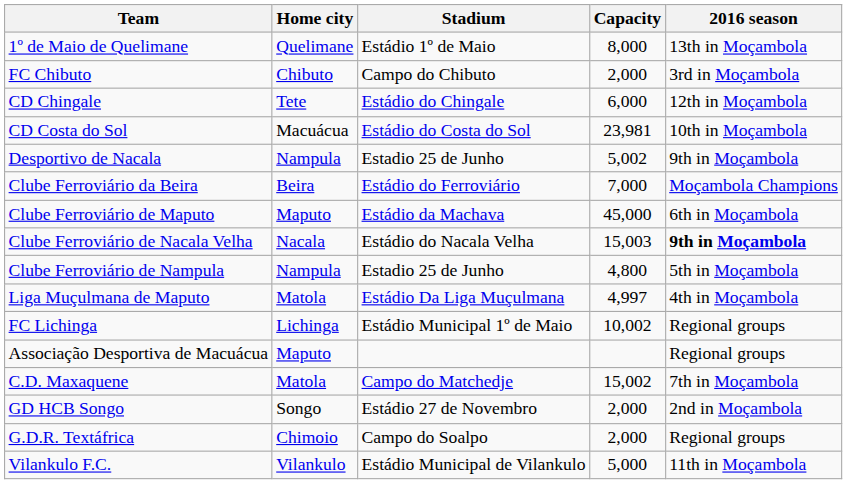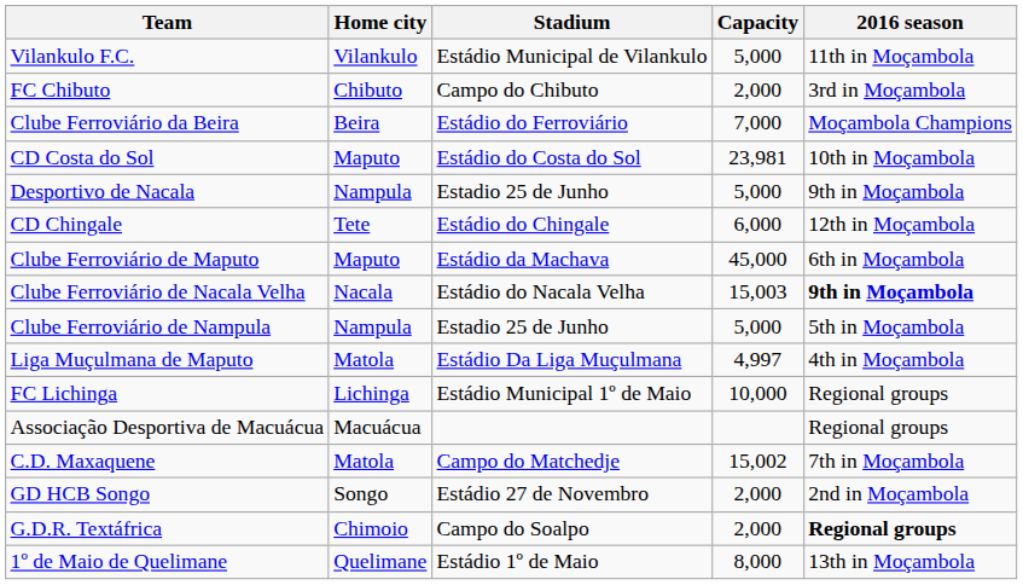 <table class="wikitable sortable">
 <tr>
 <th>Team</th>
 <th>Home city</th>
 <th>Stadium</th>
 <th>Capacity</th>
 <th>2016 season</th>
 </tr>
 <tr>
-<td><a href='#'>1º de Maio de Quelimane</a></td>
-<td><a href='#'>Quelimane</a></td>
-<td>Estádio 1º de Maio</td>
-<td align="center">8,000</td>
-<td>13th in <a href='#'>Moçambola</a></td>
+<td><a href='#'>Vilankulo F.C.</a></td>
+<td><a href='#'>Vilankulo</a></td>
+<td>Estádio Municipal de Vilankulo</td>
+<td align="center">5,000</td>
+<td>11th in <a href='#'>Moçambola</a></td>
 </tr>
 <tr>
 <td><a href='#'>FC Chibuto</a></td>
 <td><a href='#'>Chibuto</a></td>
 <td>Campo do Chibuto</td>
 <td align="center">2,000</td>
 <td>3rd in <a href='#'>Moçambola</a></td>
 </tr>
 <tr>
-<td><a href='#'>CD Chingale</a></td>
-<td><a href='#'>Tete</a></td>
-<td><a href='#'>Estádio do Chingale</a></td>
-<td align="center">6,000</td>
-<td>12th in <a href='#'>Moçambola</a></td>
+<td><a href='#'>Clube Ferroviário da Beira</a></td>
+<td><a href='#'>Beira</a></td>
+<td><a href='#'>Estádio do Ferroviário</a></td>
+<td align="center">7,000</td>
+<td><a href='#'>Moçambola Champions</a></td>
 </tr>
 <tr>
 <td><a href='#'>CD Costa do Sol</a></td>
-<td>Macuácua</td>
+<td><a href='#'>Maputo</a></td>
 <td><a href='#'>Estádio do Costa do Sol</a></td>
 <td align="center">23,981</td>
 <td>10th in <a href='#'>Moçambola</a></td>
 </tr>
 <tr>
 <td><a href='#'>Desportivo de Nacala</a></td>
 <td><a href='#'>Nampula</a></td>
 <td>Estadio 25 de Junho</td>
-<td align="center">5,002</td>
+<td align="center">5,000</td>
 <td>9th in <a href='#'>Moçambola</a></td>
 </tr>
 <tr>
-<td><a href='#'>Clube Ferroviário da Beira</a></td>
-<td><a href='#'>Beira</a></td>
-<td><a href='#'>Estádio do Ferroviário</a></td>
-<td align="center">7,000</td>
-<td><a href='#'>Moçambola Champions</a></td>
+<td><a href='#'>CD Chingale</a></td>
+<td><a href='#'>Tete</a></td>
+<td><a href='#'>Estádio do Chingale</a></td>
+<td align="center">6,000</td>
+<td>12th in <a href='#'>Moçambola</a></td>
 </tr>
 <tr>
 <td><a href='#'>Clube Ferroviário de Maputo</a></td>
 <td><a href='#'>Maputo</a></td>
 <td><a href='#'>Estádio da Machava</a></td>
 <td align="center">45,000</td>
 <td>6th in <a href='#'>Moçambola</a></td>
 </tr>
 <tr>
 <td><a href='#'>Clube Ferroviário de Nacala Velha</a></td>
 <td><a href='#'>Nacala</a></td>
 <td>Estádio do Nacala Velha</td>
 <td align="center">15,003</td>
 <td><strong>9th in <a href='#'>Moçambola</a></strong></td>
 </tr>
 <tr>
 <td><a href='#'>Clube Ferroviário de Nampula</a></td>
 <td><a href='#'>Nampula</a></td>
 <td>Estadio 25 de Junho</td>
-<td align="center">4,800</td>
+<td align="center">5,000</td>
 <td>5th in <a href='#'>Moçambola</a></td>
 </tr>
 <tr>
 <td><a href='#'>Liga Muçulmana de Maputo</a></td>
 <td><a href='#'>Matola</a></td>
 <td><a href='#'>Estádio Da Liga Muçulmana</a></td>
 <td align="center">4,997</td>
 <td>4th in <a href='#'>Moçambola</a></td>
 </tr>
 <tr>
 <td><a href='#'>FC Lichinga</a></td>
 <td><a href='#'>Lichinga</a></td>
 <td>Estádio Municipal 1º de Maio</td>
-<td align="center">10,002</td>
+<td align="center">10,000</td>
 <td>Regional groups</td>
 </tr>
 <tr>
 <td>Associação Desportiva de Macuácua</td>
-<td><a href='#'>Maputo</a></td>
+<td>Macuácua</td>
 <td></td>
 <td></td>
 <td>Regional groups</td>
 </tr>
 <tr>
 <td><a href='#'>C.D. Maxaquene</a></td>
 <td><a href='#'>Matola</a></td>
 <td><a href='#'>Campo do Matchedje</a></td>
 <td align="center">15,002</td>
 <td>7th in <a href='#'>Moçambola</a></td>
 </tr>
 <tr>
 <td><a href='#'>GD HCB Songo</a></td>
 <td>Songo</td>
 <td>Estádio 27 de Novembro</td>
 <td align="center">2,000</td>
 <td>2nd in <a href='#'>Moçambola</a></td>
 </tr>
 <tr>
 <td><a href='#'>G.D.R. Textáfrica</a></td>
 <td><a href='#'>Chimoio</a></td>
 <td>Campo do Soalpo</td>
 <td align="center">2,000</td>
-<td>Regional groups</td>
+<td><strong>Regional groups</strong></td>
 </tr>
 <tr>
-<td><a href='#'>Vilankulo F.C.</a></td>
-<td><a href='#'>Vilankulo</a></td>
-<td>Estádio Municipal de Vilankulo</td>
-<td align="center">5,000</td>
-<td>11th in <a href='#'>Moçambola</a></td>
+<td><a href='#'>1º de Maio de Quelimane</a></td>
+<td><a href='#'>Quelimane</a></td>
+<td>Estádio 1º de Maio</td>
+<td align="center">8,000</td>
+<td>13th in <a href='#'>Moçambola</a></td>
 </tr>
 </table>
